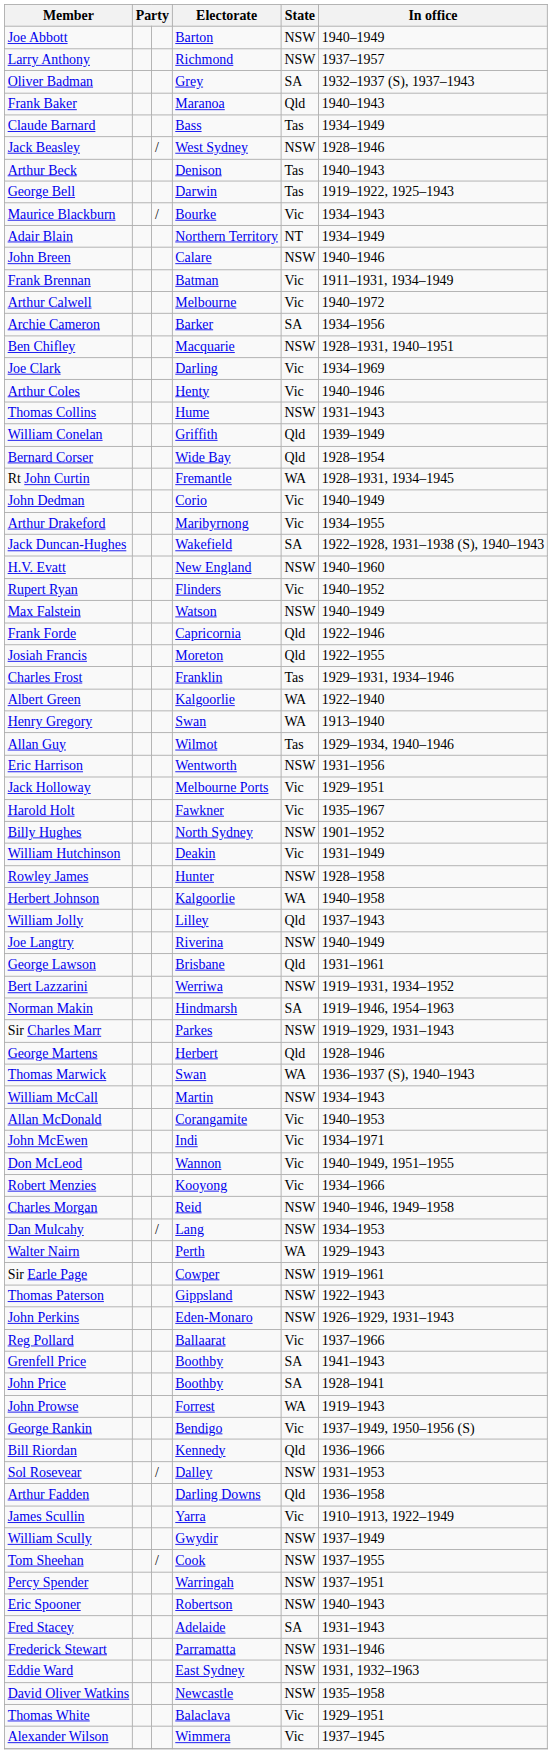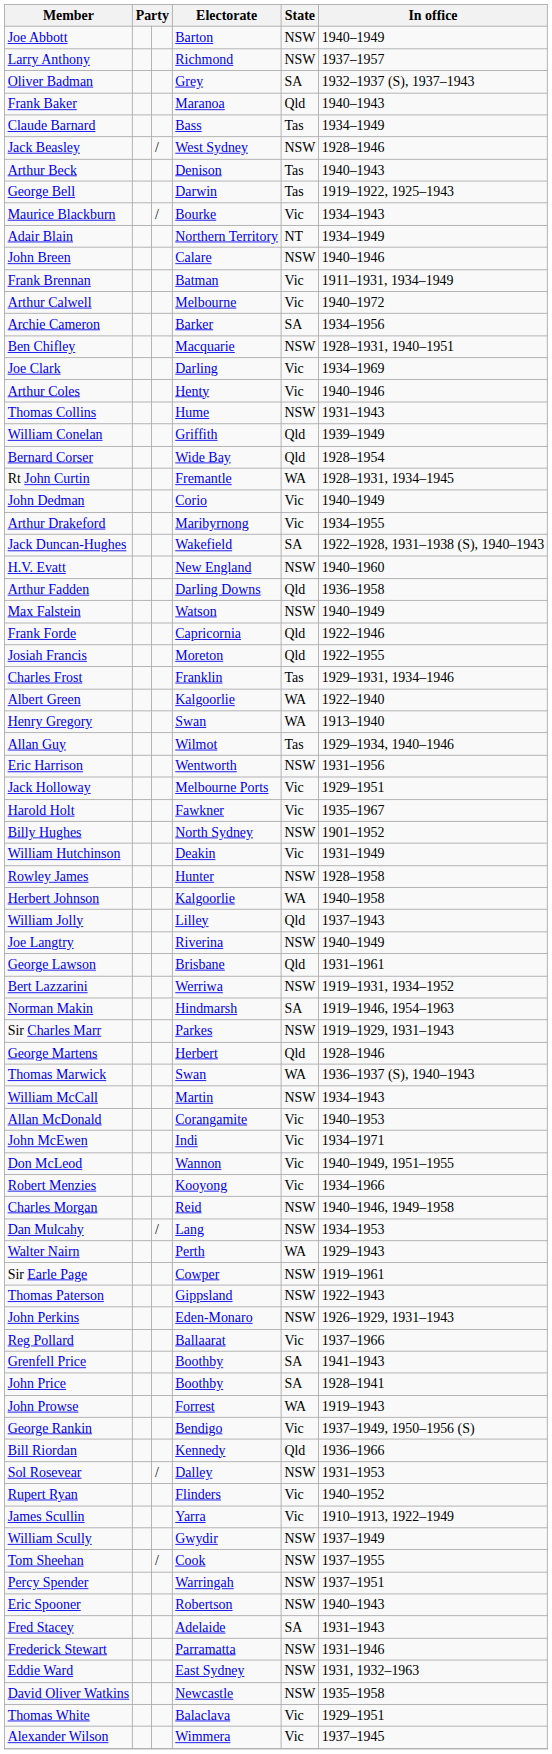 <table class="wikitable sortable">
 <tr>
 <th>Member</th>
 <th colspan=2>Party</th>
 <th>Electorate</th>
 <th>State</th>
 <th>In office</th>
 </tr>
 <tr>
 <td><a href='#'>Joe Abbott</a></td>
 <td> </td>
 <td></td>
 <td><a href='#'>Barton</a></td>
 <td>NSW</td>
 <td>1940–1949</td>
 </tr>
 <tr>
 <td><a href='#'>Larry Anthony</a></td>
 <td> </td>
 <td></td>
 <td><a href='#'>Richmond</a></td>
 <td>NSW</td>
 <td>1937–1957</td>
 </tr>
 <tr>
 <td><a href='#'>Oliver Badman</a></td>
 <td> </td>
 <td></td>
 <td><a href='#'>Grey</a></td>
 <td>SA</td>
 <td>1932–1937 (S), 1937–1943</td>
 </tr>
 <tr>
 <td><a href='#'>Frank Baker</a></td>
 <td> </td>
 <td></td>
 <td><a href='#'>Maranoa</a></td>
 <td>Qld</td>
 <td>1940–1943</td>
 </tr>
 <tr>
 <td><a href='#'>Claude Barnard</a></td>
 <td> </td>
 <td></td>
 <td><a href='#'>Bass</a></td>
 <td>Tas</td>
 <td>1934–1949</td>
 </tr>
 <tr>
 <td><a href='#'>Jack Beasley</a></td>
 <td> </td>
 <td>/</td>
 <td><a href='#'>West Sydney</a></td>
 <td>NSW</td>
 <td>1928–1946</td>
 </tr>
 <tr>
 <td><a href='#'>Arthur Beck</a></td>
 <td> </td>
 <td></td>
 <td><a href='#'>Denison</a></td>
 <td>Tas</td>
 <td>1940–1943</td>
 </tr>
 <tr>
 <td><a href='#'>George Bell</a></td>
 <td> </td>
 <td></td>
 <td><a href='#'>Darwin</a></td>
 <td>Tas</td>
 <td>1919–1922, 1925–1943</td>
 </tr>
 <tr>
 <td><a href='#'>Maurice Blackburn</a></td>
 <td> </td>
 <td>/</td>
 <td><a href='#'>Bourke</a></td>
 <td>Vic</td>
 <td>1934–1943</td>
 </tr>
 <tr>
 <td><a href='#'>Adair Blain</a></td>
 <td> </td>
 <td></td>
 <td><a href='#'>Northern Territory</a></td>
 <td>NT</td>
 <td>1934–1949</td>
 </tr>
 <tr>
 <td><a href='#'>John Breen</a></td>
 <td> </td>
 <td></td>
 <td><a href='#'>Calare</a></td>
 <td>NSW</td>
 <td>1940–1946</td>
 </tr>
 <tr>
 <td><a href='#'>Frank Brennan</a></td>
 <td> </td>
 <td></td>
 <td><a href='#'>Batman</a></td>
 <td>Vic</td>
 <td>1911–1931, 1934–1949</td>
 </tr>
 <tr>
 <td><a href='#'>Arthur Calwell</a></td>
 <td> </td>
 <td></td>
 <td><a href='#'>Melbourne</a></td>
 <td>Vic</td>
 <td>1940–1972</td>
 </tr>
 <tr>
 <td><a href='#'>Archie Cameron</a></td>
 <td> </td>
 <td></td>
 <td><a href='#'>Barker</a></td>
 <td>SA</td>
 <td>1934–1956</td>
 </tr>
 <tr>
 <td><a href='#'>Ben Chifley</a></td>
 <td> </td>
 <td></td>
 <td><a href='#'>Macquarie</a></td>
 <td>NSW</td>
 <td>1928–1931, 1940–1951</td>
 </tr>
 <tr>
 <td><a href='#'>Joe Clark</a></td>
 <td> </td>
 <td></td>
 <td><a href='#'>Darling</a></td>
 <td>Vic</td>
 <td>1934–1969</td>
 </tr>
 <tr>
 <td><a href='#'>Arthur Coles</a></td>
 <td> </td>
 <td></td>
 <td><a href='#'>Henty</a></td>
 <td>Vic</td>
 <td>1940–1946</td>
 </tr>
 <tr>
 <td><a href='#'>Thomas Collins</a></td>
 <td> </td>
 <td></td>
 <td><a href='#'>Hume</a></td>
 <td>NSW</td>
 <td>1931–1943</td>
 </tr>
 <tr>
 <td><a href='#'>William Conelan</a></td>
 <td> </td>
 <td></td>
 <td><a href='#'>Griffith</a></td>
 <td>Qld</td>
 <td>1939–1949</td>
 </tr>
 <tr>
 <td><a href='#'>Bernard Corser</a></td>
 <td> </td>
 <td></td>
 <td><a href='#'>Wide Bay</a></td>
 <td>Qld</td>
 <td>1928–1954</td>
 </tr>
 <tr>
 <td>Rt <a href='#'>John Curtin</a></td>
 <td> </td>
 <td></td>
 <td><a href='#'>Fremantle</a></td>
 <td>WA</td>
 <td>1928–1931, 1934–1945</td>
 </tr>
 <tr>
 <td><a href='#'>John Dedman</a></td>
 <td> </td>
 <td></td>
 <td><a href='#'>Corio</a></td>
 <td>Vic</td>
 <td>1940–1949</td>
 </tr>
 <tr>
 <td><a href='#'>Arthur Drakeford</a></td>
 <td> </td>
 <td></td>
 <td><a href='#'>Maribyrnong</a></td>
 <td>Vic</td>
 <td>1934–1955</td>
 </tr>
 <tr>
 <td><a href='#'>Jack Duncan-Hughes</a></td>
 <td> </td>
 <td></td>
 <td><a href='#'>Wakefield</a></td>
 <td>SA</td>
 <td>1922–1928, 1931–1938 (S), 1940–1943</td>
 </tr>
 <tr>
 <td><a href='#'>H.V. Evatt</a></td>
 <td> </td>
 <td></td>
 <td><a href='#'>New England</a></td>
 <td>NSW</td>
 <td>1940–1960</td>
 </tr>
 <tr>
-<td><a href='#'>Rupert Ryan</a></td>
+<td><a href='#'>Arthur Fadden</a></td>
 <td> </td>
 <td></td>
-<td><a href='#'>Flinders</a></td>
-<td>Vic</td>
-<td>1940–1952</td>
+<td><a href='#'>Darling Downs</a></td>
+<td>Qld</td>
+<td>1936–1958</td>
 </tr>
 <tr>
 <td><a href='#'>Max Falstein</a></td>
 <td> </td>
 <td></td>
 <td><a href='#'>Watson</a></td>
 <td>NSW</td>
 <td>1940–1949</td>
 </tr>
 <tr>
 <td><a href='#'>Frank Forde</a></td>
 <td> </td>
 <td></td>
 <td><a href='#'>Capricornia</a></td>
 <td>Qld</td>
 <td>1922–1946</td>
 </tr>
 <tr>
 <td><a href='#'>Josiah Francis</a></td>
 <td> </td>
 <td></td>
 <td><a href='#'>Moreton</a></td>
 <td>Qld</td>
 <td>1922–1955</td>
 </tr>
 <tr>
 <td><a href='#'>Charles Frost</a></td>
 <td> </td>
 <td></td>
 <td><a href='#'>Franklin</a></td>
 <td>Tas</td>
 <td>1929–1931, 1934–1946</td>
 </tr>
 <tr>
 <td><a href='#'>Albert Green</a></td>
 <td> </td>
 <td></td>
 <td><a href='#'>Kalgoorlie</a></td>
 <td>WA</td>
 <td>1922–1940</td>
 </tr>
 <tr>
 <td><a href='#'>Henry Gregory</a></td>
 <td> </td>
 <td></td>
 <td><a href='#'>Swan</a></td>
 <td>WA</td>
 <td>1913–1940</td>
 </tr>
 <tr>
 <td><a href='#'>Allan Guy</a></td>
 <td> </td>
 <td></td>
 <td><a href='#'>Wilmot</a></td>
 <td>Tas</td>
 <td>1929–1934, 1940–1946</td>
 </tr>
 <tr>
 <td><a href='#'>Eric Harrison</a></td>
 <td> </td>
 <td></td>
 <td><a href='#'>Wentworth</a></td>
 <td>NSW</td>
 <td>1931–1956</td>
 </tr>
 <tr>
 <td><a href='#'>Jack Holloway</a></td>
 <td> </td>
 <td></td>
 <td><a href='#'>Melbourne Ports</a></td>
 <td>Vic</td>
 <td>1929–1951</td>
 </tr>
 <tr>
 <td><a href='#'>Harold Holt</a></td>
 <td> </td>
 <td></td>
 <td><a href='#'>Fawkner</a></td>
 <td>Vic</td>
 <td>1935–1967</td>
 </tr>
 <tr>
 <td><a href='#'>Billy Hughes</a></td>
 <td> </td>
 <td></td>
 <td><a href='#'>North Sydney</a></td>
 <td>NSW</td>
 <td>1901–1952</td>
 </tr>
 <tr>
 <td><a href='#'>William Hutchinson</a></td>
 <td> </td>
 <td></td>
 <td><a href='#'>Deakin</a></td>
 <td>Vic</td>
 <td>1931–1949</td>
 </tr>
 <tr>
 <td><a href='#'>Rowley James</a></td>
 <td> </td>
 <td></td>
 <td><a href='#'>Hunter</a></td>
 <td>NSW</td>
 <td>1928–1958</td>
 </tr>
 <tr>
 <td><a href='#'>Herbert Johnson</a></td>
 <td> </td>
 <td></td>
 <td><a href='#'>Kalgoorlie</a></td>
 <td>WA</td>
 <td>1940–1958</td>
 </tr>
 <tr>
 <td><a href='#'>William Jolly</a></td>
 <td> </td>
 <td></td>
 <td><a href='#'>Lilley</a></td>
 <td>Qld</td>
 <td>1937–1943</td>
 </tr>
 <tr>
 <td><a href='#'>Joe Langtry</a></td>
 <td> </td>
 <td></td>
 <td><a href='#'>Riverina</a></td>
 <td>NSW</td>
 <td>1940–1949</td>
 </tr>
 <tr>
 <td><a href='#'>George Lawson</a></td>
 <td> </td>
 <td></td>
 <td><a href='#'>Brisbane</a></td>
 <td>Qld</td>
 <td>1931–1961</td>
 </tr>
 <tr>
 <td><a href='#'>Bert Lazzarini</a></td>
 <td> </td>
 <td></td>
 <td><a href='#'>Werriwa</a></td>
 <td>NSW</td>
 <td>1919–1931, 1934–1952</td>
 </tr>
 <tr>
 <td><a href='#'>Norman Makin</a></td>
 <td> </td>
 <td></td>
 <td><a href='#'>Hindmarsh</a></td>
 <td>SA</td>
 <td>1919–1946, 1954–1963</td>
 </tr>
 <tr>
 <td>Sir <a href='#'>Charles Marr</a></td>
 <td> </td>
 <td></td>
 <td><a href='#'>Parkes</a></td>
 <td>NSW</td>
 <td>1919–1929, 1931–1943</td>
 </tr>
 <tr>
 <td><a href='#'>George Martens</a></td>
 <td> </td>
 <td></td>
 <td><a href='#'>Herbert</a></td>
 <td>Qld</td>
 <td>1928–1946</td>
 </tr>
 <tr>
 <td><a href='#'>Thomas Marwick</a></td>
 <td> </td>
 <td></td>
 <td><a href='#'>Swan</a></td>
 <td>WA</td>
 <td>1936–1937 (S), 1940–1943</td>
 </tr>
 <tr>
 <td><a href='#'>William McCall</a></td>
 <td> </td>
 <td></td>
 <td><a href='#'>Martin</a></td>
 <td>NSW</td>
 <td>1934–1943</td>
 </tr>
 <tr>
 <td><a href='#'>Allan McDonald</a></td>
 <td> </td>
 <td></td>
 <td><a href='#'>Corangamite</a></td>
 <td>Vic</td>
 <td>1940–1953</td>
 </tr>
 <tr>
 <td><a href='#'>John McEwen</a></td>
 <td> </td>
 <td></td>
 <td><a href='#'>Indi</a></td>
 <td>Vic</td>
 <td>1934–1971</td>
 </tr>
 <tr>
 <td><a href='#'>Don McLeod</a></td>
 <td> </td>
 <td></td>
 <td><a href='#'>Wannon</a></td>
 <td>Vic</td>
 <td>1940–1949, 1951–1955</td>
 </tr>
 <tr>
 <td><a href='#'>Robert Menzies</a></td>
 <td> </td>
 <td></td>
 <td><a href='#'>Kooyong</a></td>
 <td>Vic</td>
 <td>1934–1966</td>
 </tr>
 <tr>
 <td><a href='#'>Charles Morgan</a></td>
 <td> </td>
 <td></td>
 <td><a href='#'>Reid</a></td>
 <td>NSW</td>
 <td>1940–1946, 1949–1958</td>
 </tr>
 <tr>
 <td><a href='#'>Dan Mulcahy</a></td>
 <td> </td>
 <td>/</td>
 <td><a href='#'>Lang</a></td>
 <td>NSW</td>
 <td>1934–1953</td>
 </tr>
 <tr>
 <td><a href='#'>Walter Nairn</a></td>
 <td> </td>
 <td></td>
 <td><a href='#'>Perth</a></td>
 <td>WA</td>
 <td>1929–1943</td>
 </tr>
 <tr>
 <td>Sir <a href='#'>Earle Page</a></td>
 <td> </td>
 <td></td>
 <td><a href='#'>Cowper</a></td>
 <td>NSW</td>
 <td>1919–1961</td>
 </tr>
 <tr>
 <td><a href='#'>Thomas Paterson</a></td>
 <td> </td>
 <td></td>
 <td><a href='#'>Gippsland</a></td>
 <td>NSW</td>
 <td>1922–1943</td>
 </tr>
 <tr>
 <td><a href='#'>John Perkins</a></td>
 <td> </td>
 <td></td>
 <td><a href='#'>Eden-Monaro</a></td>
 <td>NSW</td>
 <td>1926–1929, 1931–1943</td>
 </tr>
 <tr>
 <td><a href='#'>Reg Pollard</a></td>
 <td> </td>
 <td></td>
 <td><a href='#'>Ballaarat</a></td>
 <td>Vic</td>
 <td>1937–1966</td>
 </tr>
 <tr>
 <td><a href='#'>Grenfell Price</a></td>
 <td> </td>
 <td></td>
 <td><a href='#'>Boothby</a></td>
 <td>SA</td>
 <td>1941–1943</td>
 </tr>
 <tr>
 <td><a href='#'>John Price</a></td>
 <td> </td>
 <td></td>
 <td><a href='#'>Boothby</a></td>
 <td>SA</td>
 <td>1928–1941</td>
 </tr>
 <tr>
 <td><a href='#'>John Prowse</a></td>
 <td> </td>
 <td></td>
 <td><a href='#'>Forrest</a></td>
 <td>WA</td>
 <td>1919–1943</td>
 </tr>
 <tr>
 <td><a href='#'>George Rankin</a></td>
 <td> </td>
 <td></td>
 <td><a href='#'>Bendigo</a></td>
 <td>Vic</td>
 <td>1937–1949, 1950–1956 (S)</td>
 </tr>
 <tr>
 <td><a href='#'>Bill Riordan</a></td>
 <td> </td>
 <td></td>
 <td><a href='#'>Kennedy</a></td>
 <td>Qld</td>
 <td>1936–1966</td>
 </tr>
 <tr>
 <td><a href='#'>Sol Rosevear</a></td>
 <td> </td>
 <td>/</td>
 <td><a href='#'>Dalley</a></td>
 <td>NSW</td>
 <td>1931–1953</td>
 </tr>
 <tr>
-<td><a href='#'>Arthur Fadden</a></td>
+<td><a href='#'>Rupert Ryan</a></td>
 <td> </td>
 <td></td>
-<td><a href='#'>Darling Downs</a></td>
-<td>Qld</td>
-<td>1936–1958</td>
+<td><a href='#'>Flinders</a></td>
+<td>Vic</td>
+<td>1940–1952</td>
 </tr>
 <tr>
 <td><a href='#'>James Scullin</a></td>
 <td> </td>
 <td></td>
 <td><a href='#'>Yarra</a></td>
 <td>Vic</td>
 <td>1910–1913, 1922–1949</td>
 </tr>
 <tr>
 <td><a href='#'>William Scully</a></td>
 <td> </td>
 <td></td>
 <td><a href='#'>Gwydir</a></td>
 <td>NSW</td>
 <td>1937–1949</td>
 </tr>
 <tr>
 <td><a href='#'>Tom Sheehan</a></td>
 <td> </td>
 <td>/</td>
 <td><a href='#'>Cook</a></td>
 <td>NSW</td>
 <td>1937–1955</td>
 </tr>
 <tr>
 <td><a href='#'>Percy Spender</a></td>
 <td> </td>
 <td></td>
 <td><a href='#'>Warringah</a></td>
 <td>NSW</td>
 <td>1937–1951</td>
 </tr>
 <tr>
 <td><a href='#'>Eric Spooner</a></td>
 <td> </td>
 <td></td>
 <td><a href='#'>Robertson</a></td>
 <td>NSW</td>
 <td>1940–1943</td>
 </tr>
 <tr>
 <td><a href='#'>Fred Stacey</a></td>
 <td> </td>
 <td></td>
 <td><a href='#'>Adelaide</a></td>
 <td>SA</td>
 <td>1931–1943</td>
 </tr>
 <tr>
 <td><a href='#'>Frederick Stewart</a></td>
 <td> </td>
 <td></td>
 <td><a href='#'>Parramatta</a></td>
 <td>NSW</td>
 <td>1931–1946</td>
 </tr>
 <tr>
 <td><a href='#'>Eddie Ward</a></td>
 <td> </td>
 <td></td>
 <td><a href='#'>East Sydney</a></td>
 <td>NSW</td>
 <td>1931, 1932–1963</td>
 </tr>
 <tr>
 <td><a href='#'>David Oliver Watkins</a></td>
 <td> </td>
 <td></td>
 <td><a href='#'>Newcastle</a></td>
 <td>NSW</td>
 <td>1935–1958</td>
 </tr>
 <tr>
 <td><a href='#'>Thomas White</a></td>
 <td> </td>
 <td></td>
 <td><a href='#'>Balaclava</a></td>
 <td>Vic</td>
 <td>1929–1951</td>
 </tr>
 <tr>
 <td><a href='#'>Alexander Wilson</a></td>
 <td> </td>
 <td></td>
 <td><a href='#'>Wimmera</a></td>
 <td>Vic</td>
 <td>1937–1945</td>
 </tr>
 <tr>
 </tr>
 </table>
